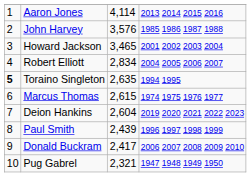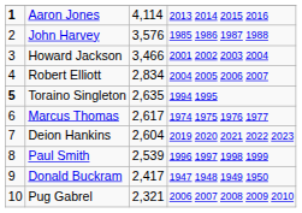 <table class="wikitable">
 <tr>
 </tr>
 <tr>
-<td>1</td>
+<td><strong>1</strong></td>
 <td><a href='#'>Aaron Jones</a></td>
 <td>4,114</td>
 <td style="font-size:80%;"><a href='#'>2013</a> <a href='#'>2014</a> <a href='#'>2015</a> <a href='#'>2016</a></td>
 </tr>
 <tr>
 <td>2</td>
 <td><a href='#'>John Harvey</a></td>
 <td>3,576</td>
 <td style="font-size:80%;"><a href='#'>1985</a> <a href='#'>1986</a> <a href='#'>1987</a> <a href='#'>1988</a></td>
 </tr>
 <tr>
 <td>3</td>
 <td>Howard Jackson</td>
-<td>3,465</td>
+<td>3,466</td>
 <td style="font-size:80%;"><a href='#'>2001</a> <a href='#'>2002</a> <a href='#'>2003</a> <a href='#'>2004</a></td>
 </tr>
 <tr>
 <td>4</td>
 <td>Robert Elliott</td>
 <td>2,834</td>
 <td style="font-size:80%;"><a href='#'>2004</a> <a href='#'>2005</a> <a href='#'>2006</a> <a href='#'>2007</a></td>
 </tr>
 <tr>
 <td><strong>5</strong></td>
 <td>Toraino Singleton</td>
 <td>2,635</td>
 <td style="font-size:80%;"><a href='#'>1994</a> <a href='#'>1995</a></td>
 </tr>
 <tr>
 <td>6</td>
 <td><a href='#'>Marcus Thomas</a></td>
-<td>2,615</td>
+<td>2,617</td>
 <td style="font-size:80%;"><a href='#'>1974</a> <a href='#'>1975</a> <a href='#'>1976</a> <a href='#'>1977</a></td>
 </tr>
 <tr>
 <td>7</td>
 <td>Deion Hankins</td>
 <td>2,604</td>
 <td style="font-size:80%;"><a href='#'>2019</a> <a href='#'>2020</a> <a href='#'>2021</a> <a href='#'>2022</a> <a href='#'>2023</a></td>
 </tr>
 <tr>
 <td>8</td>
 <td><a href='#'>Paul Smith</a></td>
-<td>2,439</td>
+<td>2,539</td>
 <td style="font-size:80%;"><a href='#'>1996</a> <a href='#'>1997</a> <a href='#'>1998</a> <a href='#'>1999</a></td>
 </tr>
 <tr>
 <td>9</td>
 <td><a href='#'>Donald Buckram</a></td>
 <td>2,417</td>
-<td style="font-size:80%;"><a href='#'>2006</a> <a href='#'>2007</a> <a href='#'>2008</a> <a href='#'>2009</a> <a href='#'>2010</a></td>
+<td style="font-size:80%;"><a href='#'>1947</a> <a href='#'>1948</a> <a href='#'>1949</a> <a href='#'>1950</a></td>
 </tr>
 <tr>
 <td>10</td>
 <td>Pug Gabrel</td>
 <td>2,321</td>
-<td style="font-size:80%;"><a href='#'>1947</a> <a href='#'>1948</a> <a href='#'>1949</a> <a href='#'>1950</a></td>
+<td style="font-size:80%;"><a href='#'>2006</a> <a href='#'>2007</a> <a href='#'>2008</a> <a href='#'>2009</a> <a href='#'>2010</a></td>
 </tr>
 </table>
